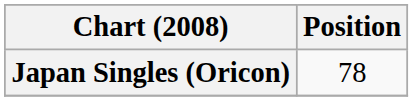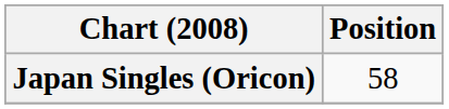 <table class="wikitable plainrowheaders">
 <tr>
 <th>Chart (2008)</th>
 <th>Position</th>
 </tr>
 <tr>
 <th scope="row">Japan Singles (Oricon)</th>
-<td style="text-align:center;">78</td>
+<td style="text-align:center;">58</td>
 </tr>
 <tr>
 </tr>
 </table>
